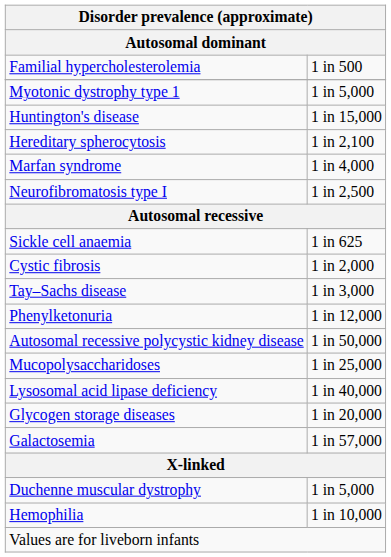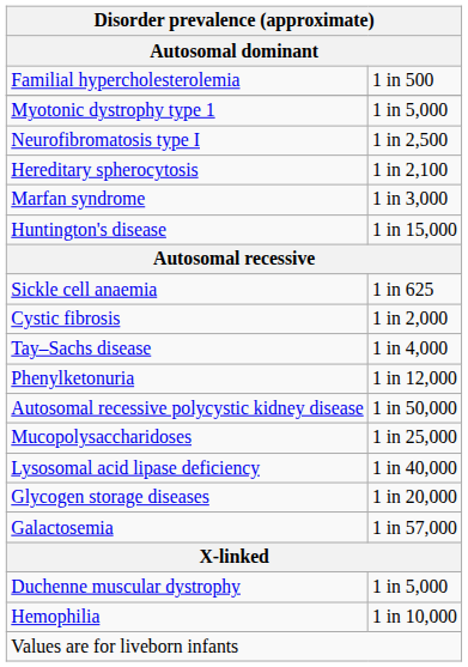 <table class="wikitable" align="right" style="margin-left:10px;">
 <tr>
 <th colspan="2">Disorder prevalence (approximate)</th>
 </tr>
 <tr>
 <th colspan="2">Autosomal dominant</th>
 </tr>
 <tr>
 <td><a href='#'>Familial hypercholesterolemia</a></td>
 <td>1 in 500</td>
 </tr>
 <tr>
 </tr>
 <tr>
 <td><a href='#'>Myotonic dystrophy type 1</a></td>
 <td>1 in 5,000</td>
 </tr>
 <tr>
-<td><a href='#'>Huntington's disease</a></td>
-<td>1 in 15,000</td>
+<td><a href='#'>Neurofibromatosis type I</a></td>
+<td>1 in 2,500</td>
 </tr>
 <tr>
 <td><a href='#'>Hereditary spherocytosis</a></td>
 <td>1 in 2,100</td>
 </tr>
 <tr>
 <td><a href='#'>Marfan syndrome</a></td>
-<td>1 in 4,000</td>
+<td>1 in 3,000</td>
 </tr>
 <tr>
-<td><a href='#'>Neurofibromatosis type I</a></td>
-<td>1 in 2,500</td>
+<td><a href='#'>Huntington's disease</a></td>
+<td>1 in 15,000</td>
 </tr>
 <tr>
 <th colspan="2">Autosomal recessive</th>
 </tr>
 <tr>
 <td><a href='#'>Sickle cell anaemia</a></td>
 <td>1 in 625</td>
 </tr>
 <tr>
 <td><a href='#'>Cystic fibrosis</a></td>
 <td>1 in 2,000</td>
 </tr>
 <tr>
 <td><a href='#'>Tay–Sachs disease</a></td>
-<td>1 in 3,000</td>
+<td>1 in 4,000</td>
 </tr>
 <tr>
 <td><a href='#'>Phenylketonuria</a></td>
 <td>1 in 12,000</td>
 </tr>
 <tr>
 <td><a href='#'>Autosomal recessive polycystic kidney disease</a></td>
 <td>1 in 50,000</td>
 </tr>
 <tr>
 <td><a href='#'>Mucopolysaccharidoses</a></td>
 <td>1 in 25,000</td>
 </tr>
 <tr>
 <td><a href='#'>Lysosomal acid lipase deficiency</a></td>
 <td>1 in 40,000</td>
 </tr>
 <tr>
 <td><a href='#'>Glycogen storage diseases</a></td>
 <td>1 in 20,000</td>
 </tr>
 <tr>
 <td><a href='#'>Galactosemia</a></td>
 <td>1 in 57,000</td>
 </tr>
 <tr>
 <th colspan="2">X-linked</th>
 </tr>
 <tr>
 <td><a href='#'>Duchenne muscular dystrophy</a></td>
 <td>1 in 5,000</td>
 </tr>
 <tr>
 <td><a href='#'>Hemophilia</a></td>
 <td>1 in 10,000</td>
 </tr>
 <tr>
 <td colspan="2"><span> Values are for liveborn infants</span></td>
 </tr>
 </table>
